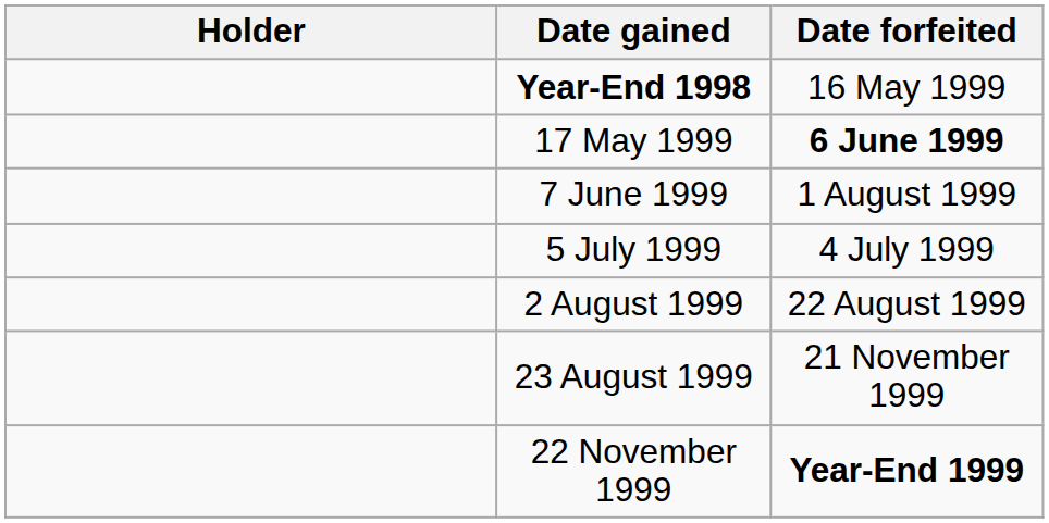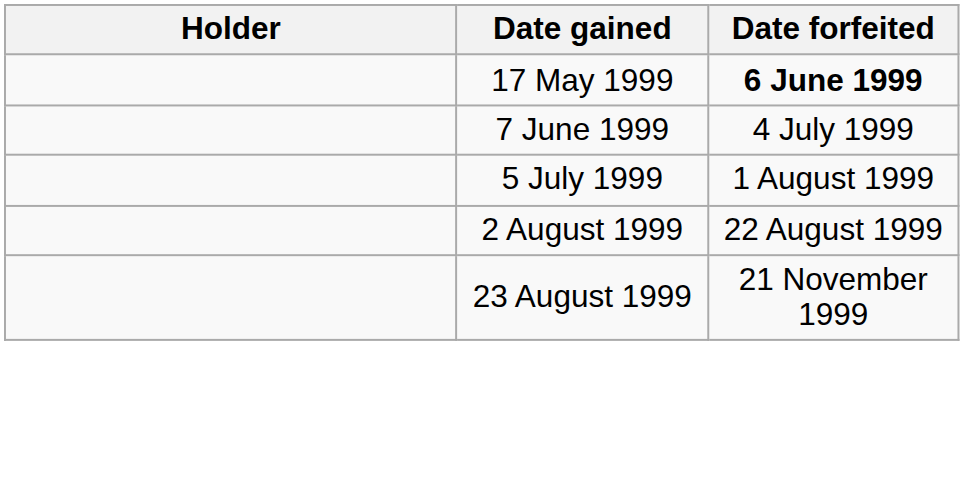 <table class="wikitable">
 <tr>
 <th style="width:222px;">Holder</th>
 <th style="width:120px;">Date gained</th>
 <th style="width:120px;">Date forfeited</th>
-</tr>
-<tr>
-<td></td>
-<td style="text-align:center;"><strong>Year-End 1998</strong></td>
-<td style="text-align:center;">16 May 1999</td>
 </tr>
 <tr>
 <td></td>
 <td style="text-align:center;">17 May 1999</td>
 <td style="text-align:center;"><strong>6 June 1999</strong></td>
 </tr>
 <tr>
 <td></td>
 <td style="text-align:center;">7 June 1999</td>
-<td style="text-align:center;">1 August 1999</td>
+<td style="text-align:center;">4 July 1999</td>
 </tr>
 <tr>
 <td></td>
 <td style="text-align:center;">5 July 1999</td>
-<td style="text-align:center;">4 July 1999</td>
+<td style="text-align:center;">1 August 1999</td>
 </tr>
 <tr>
 <td></td>
 <td style="text-align:center;">2 August 1999</td>
 <td style="text-align:center;">22 August 1999</td>
 </tr>
 <tr>
 <td></td>
 <td style="text-align:center;">23 August 1999</td>
 <td style="text-align:center;">21 November 1999</td>
 </tr>
-<tr>
-<td></td>
-<td style="text-align:center;">22 November 1999</td>
-<td style="text-align:center;"><strong>Year-End 1999</strong></td>
-</tr>
 </table>
